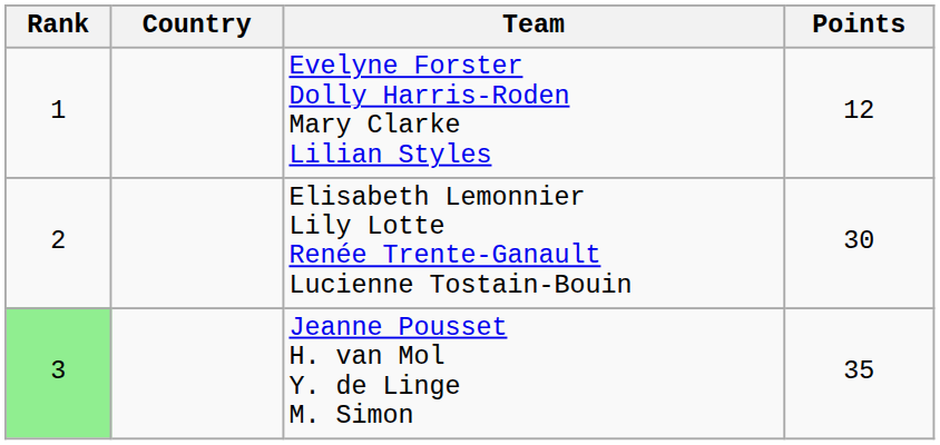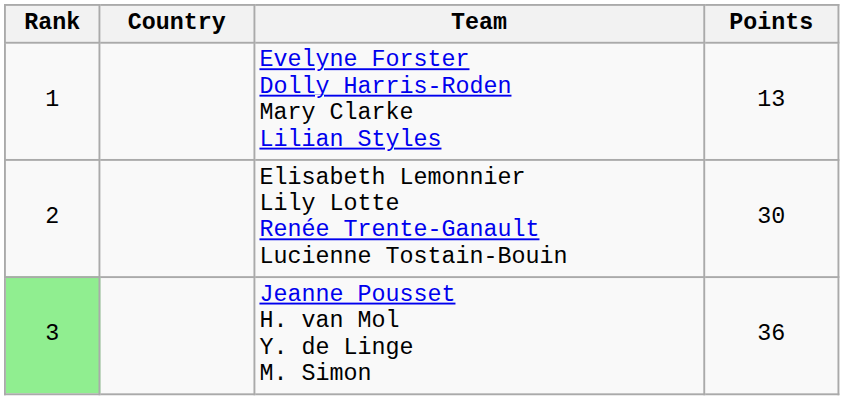 <table class="wikitable sortable" style=" text-align:center; font-size:95%;" width="50%">
 <tr>
 <th>Rank</th>
 <th>Country</th>
 <th>Team</th>
 <th>Points</th>
 </tr>
 <tr>
 <td align=center>1</td>
 <td align=left></td>
 <td align=left><a href='#'>Evelyne Forster</a><br><a href='#'>Dolly Harris-Roden</a><br>Mary Clarke<br><a href='#'>Lilian Styles</a></td>
-<td>12</td>
+<td>13</td>
 </tr>
 <tr>
 <td align=center>2</td>
 <td align=left></td>
 <td align=left>Elisabeth Lemonnier<br>Lily Lotte<br><a href='#'>Renée Trente-Ganault</a><br>Lucienne Tostain-Bouin</td>
 <td>30</td>
 </tr>
 <tr>
 <td align=center style="background: lightgreen;">3</td>
 <td align=left></td>
 <td align=left><a href='#'>Jeanne Pousset</a><br>H. van Mol<br>Y. de Linge<br>M. Simon</td>
-<td>35</td>
+<td>36</td>
 </tr>
 </table>
